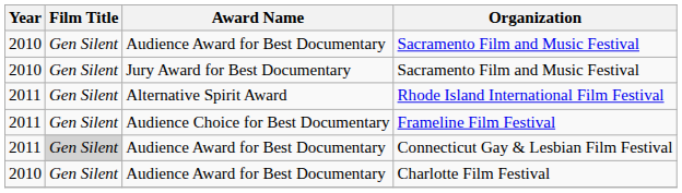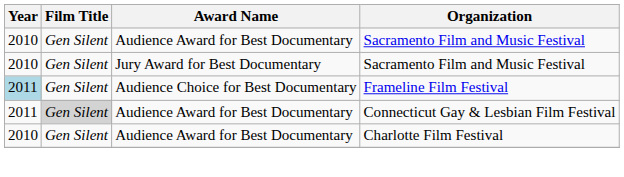 <table class="wikitable sortable">
 <tr>
 <th>Year</th>
 <th>Film Title</th>
 <th>Award Name</th>
 <th>Organization</th>
 </tr>
 <tr>
 <td>2010</td>
 <td><em>Gen Silent</em></td>
 <td>Audience Award for Best Documentary</td>
 <td><a href='#'>Sacramento Film and Music Festival</a></td>
 </tr>
 <tr>
 <td>2010</td>
 <td><em>Gen Silent</em></td>
 <td>Jury Award for Best Documentary</td>
 <td>Sacramento Film and Music Festival</td>
 </tr>
 <tr>
-<td>2011</td>
-<td><em>Gen Silent</em></td>
-<td>Alternative Spirit Award</td>
-<td><a href='#'>Rhode Island International Film Festival</a></td>
-</tr>
-<tr>
-<td>2011</td>
+<td style="background: lightblue;">2011</td>
 <td><em>Gen Silent</em></td>
 <td>Audience Choice for Best Documentary</td>
 <td><a href='#'>Frameline Film Festival</a></td>
 </tr>
 <tr>
 <td>2011</td>
 <td style="background: lightgrey;"><em>Gen Silent</em></td>
 <td>Audience Award for Best Documentary</td>
 <td>Connecticut Gay & Lesbian Film Festival</td>
 </tr>
 <tr>
 <td>2010</td>
 <td><em>Gen Silent</em></td>
 <td>Audience Award for Best Documentary</td>
 <td>Charlotte Film Festival</td>
 </tr>
 <tr>
 </tr>
 </table>
